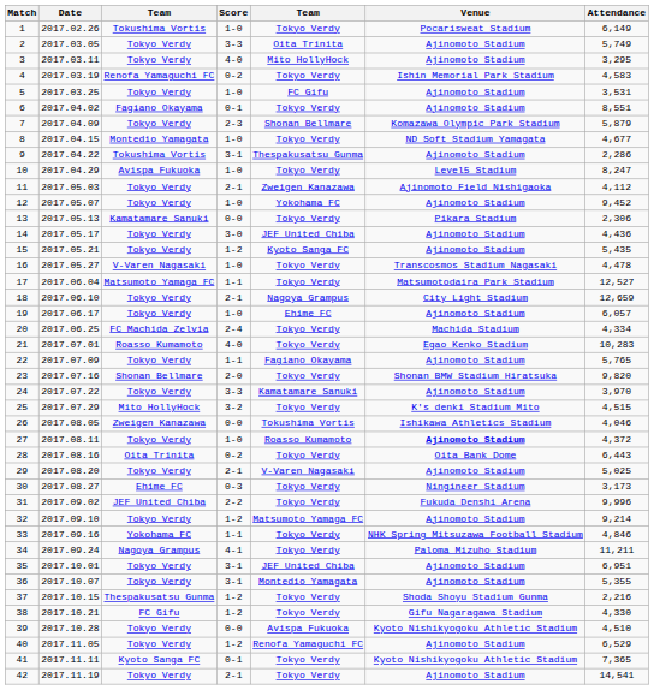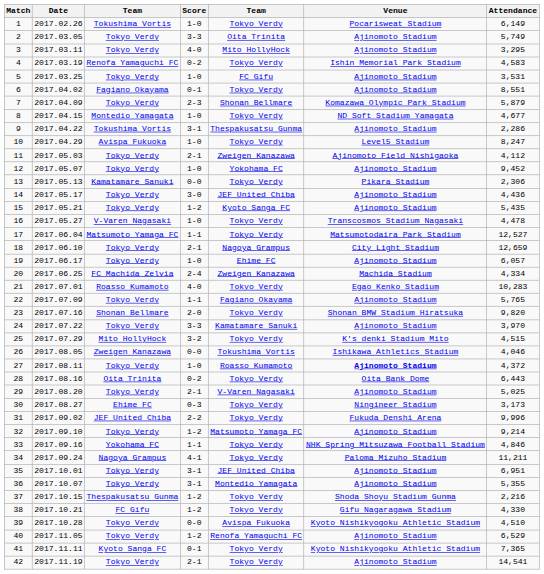 <table class="wikitable" style="text-align:center;">
 <tr>
 <th>Match</th>
 <th>Date</th>
 <th>Team</th>
 <th>Score</th>
 <th>Team</th>
 <th>Venue</th>
 <th>Attendance</th>
 </tr>
 <tr>
 <td>1</td>
 <td>2017.02.26</td>
 <td><a href='#'>Tokushima Vortis</a></td>
 <td>1-0</td>
 <td><a href='#'>Tokyo Verdy</a></td>
 <td><a href='#'>Pocarisweat Stadium</a></td>
 <td>6,149</td>
 </tr>
 <tr>
 <td>2</td>
 <td>2017.03.05</td>
 <td><a href='#'>Tokyo Verdy</a></td>
 <td>3-3</td>
 <td><a href='#'>Oita Trinita</a></td>
 <td><a href='#'>Ajinomoto Stadium</a></td>
 <td>5,749</td>
 </tr>
 <tr>
 <td>3</td>
 <td>2017.03.11</td>
 <td><a href='#'>Tokyo Verdy</a></td>
 <td>4-0</td>
 <td><a href='#'>Mito HollyHock</a></td>
 <td><a href='#'>Ajinomoto Stadium</a></td>
 <td>3,295</td>
 </tr>
 <tr>
 <td>4</td>
 <td>2017.03.19</td>
 <td><a href='#'>Renofa Yamaguchi FC</a></td>
 <td>0-2</td>
 <td><a href='#'>Tokyo Verdy</a></td>
 <td><a href='#'>Ishin Memorial Park Stadium</a></td>
 <td>4,583</td>
 </tr>
 <tr>
 <td>5</td>
 <td>2017.03.25</td>
 <td><a href='#'>Tokyo Verdy</a></td>
 <td>1-0</td>
 <td><a href='#'>FC Gifu</a></td>
 <td><a href='#'>Ajinomoto Stadium</a></td>
 <td>3,531</td>
 </tr>
 <tr>
 <td>6</td>
 <td>2017.04.02</td>
 <td><a href='#'>Fagiano Okayama</a></td>
 <td>0-1</td>
 <td><a href='#'>Tokyo Verdy</a></td>
 <td><a href='#'>Ajinomoto Stadium</a></td>
 <td>8,551</td>
 </tr>
 <tr>
 <td>7</td>
 <td>2017.04.09</td>
 <td><a href='#'>Tokyo Verdy</a></td>
 <td>2-3</td>
 <td><a href='#'>Shonan Bellmare</a></td>
 <td><a href='#'>Komazawa Olympic Park Stadium</a></td>
 <td>5,879</td>
 </tr>
 <tr>
 <td>8</td>
 <td>2017.04.15</td>
 <td><a href='#'>Montedio Yamagata</a></td>
 <td>1-0</td>
 <td><a href='#'>Tokyo Verdy</a></td>
 <td><a href='#'>ND Soft Stadium Yamagata</a></td>
 <td>4,677</td>
 </tr>
 <tr>
 <td>9</td>
 <td>2017.04.22</td>
 <td><a href='#'>Tokushima Vortis</a></td>
 <td>3-1</td>
 <td><a href='#'>Thespakusatsu Gunma</a></td>
 <td><a href='#'>Ajinomoto Stadium</a></td>
 <td>2,286</td>
 </tr>
 <tr>
 <td>10</td>
 <td>2017.04.29</td>
 <td><a href='#'>Avispa Fukuoka</a></td>
 <td>1-0</td>
 <td><a href='#'>Tokyo Verdy</a></td>
 <td><a href='#'>Level5 Stadium</a></td>
 <td>8,247</td>
 </tr>
 <tr>
 <td>11</td>
 <td>2017.05.03</td>
 <td><a href='#'>Tokyo Verdy</a></td>
 <td>2-1</td>
 <td><a href='#'>Zweigen Kanazawa</a></td>
 <td><a href='#'>Ajinomoto Field Nishigaoka</a></td>
 <td>4,112</td>
 </tr>
 <tr>
 <td>12</td>
 <td>2017.05.07</td>
 <td><a href='#'>Tokyo Verdy</a></td>
 <td>1-0</td>
 <td><a href='#'>Yokohama FC</a></td>
 <td><a href='#'>Ajinomoto Stadium</a></td>
 <td>9,452</td>
 </tr>
 <tr>
 <td>13</td>
 <td>2017.05.13</td>
 <td><a href='#'>Kamatamare Sanuki</a></td>
 <td>0-0</td>
 <td><a href='#'>Tokyo Verdy</a></td>
 <td><a href='#'>Pikara Stadium</a></td>
 <td>2,306</td>
 </tr>
 <tr>
 <td>14</td>
 <td>2017.05.17</td>
 <td><a href='#'>Tokyo Verdy</a></td>
 <td>3-0</td>
 <td><a href='#'>JEF United Chiba</a></td>
 <td><a href='#'>Ajinomoto Stadium</a></td>
 <td>4,436</td>
 </tr>
 <tr>
 <td>15</td>
 <td>2017.05.21</td>
 <td><a href='#'>Tokyo Verdy</a></td>
 <td>1-2</td>
 <td><a href='#'>Kyoto Sanga FC</a></td>
 <td><a href='#'>Ajinomoto Stadium</a></td>
 <td>5,435</td>
 </tr>
 <tr>
 <td>16</td>
 <td>2017.05.27</td>
 <td><a href='#'>V-Varen Nagasaki</a></td>
 <td>1-0</td>
 <td><a href='#'>Tokyo Verdy</a></td>
 <td><a href='#'>Transcosmos Stadium Nagasaki</a></td>
 <td>4,478</td>
 </tr>
 <tr>
 <td>17</td>
 <td>2017.06.04</td>
 <td><a href='#'>Matsumoto Yamaga FC</a></td>
 <td>1-1</td>
 <td><a href='#'>Tokyo Verdy</a></td>
 <td><a href='#'>Matsumotodaira Park Stadium</a></td>
 <td>12,527</td>
 </tr>
 <tr>
 <td>18</td>
 <td>2017.06.10</td>
 <td><a href='#'>Tokyo Verdy</a></td>
 <td>2-1</td>
 <td><a href='#'>Nagoya Grampus</a></td>
 <td><a href='#'>City Light Stadium</a></td>
 <td>12,659</td>
 </tr>
 <tr>
 <td>19</td>
 <td>2017.06.17</td>
 <td><a href='#'>Tokyo Verdy</a></td>
 <td>1-0</td>
 <td><a href='#'>Ehime FC</a></td>
 <td><a href='#'>Ajinomoto Stadium</a></td>
 <td>6,057</td>
 </tr>
 <tr>
 <td>20</td>
 <td>2017.06.25</td>
 <td><a href='#'>FC Machida Zelvia</a></td>
 <td>2-4</td>
-<td><a href='#'>Tokyo Verdy</a></td>
+<td><a href='#'>Zweigen Kanazawa</a></td>
 <td><a href='#'>Machida Stadium</a></td>
 <td>4,334</td>
 </tr>
 <tr>
 <td>21</td>
 <td>2017.07.01</td>
 <td><a href='#'>Roasso Kumamoto</a></td>
 <td>4-0</td>
 <td><a href='#'>Tokyo Verdy</a></td>
 <td><a href='#'>Egao Kenko Stadium</a></td>
 <td>10,283</td>
 </tr>
 <tr>
 <td>22</td>
 <td>2017.07.09</td>
 <td><a href='#'>Tokyo Verdy</a></td>
 <td>1-1</td>
 <td><a href='#'>Fagiano Okayama</a></td>
 <td><a href='#'>Ajinomoto Stadium</a></td>
 <td>5,765</td>
 </tr>
 <tr>
 <td>23</td>
 <td>2017.07.16</td>
 <td><a href='#'>Shonan Bellmare</a></td>
 <td>2-0</td>
 <td><a href='#'>Tokyo Verdy</a></td>
 <td><a href='#'>Shonan BMW Stadium Hiratsuka</a></td>
 <td>9,820</td>
 </tr>
 <tr>
 <td>24</td>
 <td>2017.07.22</td>
 <td><a href='#'>Tokyo Verdy</a></td>
 <td>3-3</td>
 <td><a href='#'>Kamatamare Sanuki</a></td>
 <td><a href='#'>Ajinomoto Stadium</a></td>
 <td>3,970</td>
 </tr>
 <tr>
 <td>25</td>
 <td>2017.07.29</td>
 <td><a href='#'>Mito HollyHock</a></td>
 <td>3-2</td>
 <td><a href='#'>Tokyo Verdy</a></td>
 <td><a href='#'>K's denki Stadium Mito</a></td>
 <td>4,515</td>
 </tr>
 <tr>
 <td>26</td>
 <td>2017.08.05</td>
 <td><a href='#'>Zweigen Kanazawa</a></td>
 <td>0-0</td>
 <td><a href='#'>Tokushima Vortis</a></td>
 <td><a href='#'>Ishikawa Athletics Stadium</a></td>
 <td>4,046</td>
 </tr>
 <tr>
 <td>27</td>
 <td>2017.08.11</td>
 <td><a href='#'>Tokyo Verdy</a></td>
 <td>1-0</td>
 <td><a href='#'>Roasso Kumamoto</a></td>
 <td><strong><a href='#'>Ajinomoto Stadium</a></strong></td>
 <td>4,372</td>
 </tr>
 <tr>
 <td>28</td>
 <td>2017.08.16</td>
 <td><a href='#'>Oita Trinita</a></td>
 <td>0-2</td>
 <td><a href='#'>Tokyo Verdy</a></td>
 <td><a href='#'>Oita Bank Dome</a></td>
 <td>6,443</td>
 </tr>
 <tr>
 <td>29</td>
 <td>2017.08.20</td>
 <td><a href='#'>Tokyo Verdy</a></td>
 <td>2-1</td>
 <td><a href='#'>V-Varen Nagasaki</a></td>
 <td><a href='#'>Ajinomoto Stadium</a></td>
 <td>5,025</td>
 </tr>
 <tr>
 <td>30</td>
 <td>2017.08.27</td>
 <td><a href='#'>Ehime FC</a></td>
 <td>0-3</td>
 <td><a href='#'>Tokyo Verdy</a></td>
 <td><a href='#'>Ningineer Stadium</a></td>
 <td>3,173</td>
 </tr>
 <tr>
 <td>31</td>
 <td>2017.09.02</td>
 <td><a href='#'>JEF United Chiba</a></td>
 <td>2-2</td>
 <td><a href='#'>Tokyo Verdy</a></td>
 <td><a href='#'>Fukuda Denshi Arena</a></td>
 <td>9,996</td>
 </tr>
 <tr>
 <td>32</td>
 <td>2017.09.10</td>
 <td><a href='#'>Tokyo Verdy</a></td>
 <td>1-2</td>
 <td><a href='#'>Matsumoto Yamaga FC</a></td>
 <td><a href='#'>Ajinomoto Stadium</a></td>
 <td>9,214</td>
 </tr>
 <tr>
 <td>33</td>
 <td>2017.09.16</td>
 <td><a href='#'>Yokohama FC</a></td>
 <td>1-1</td>
 <td><a href='#'>Tokyo Verdy</a></td>
 <td><a href='#'>NHK Spring Mitsuzawa Football Stadium</a></td>
 <td>4,846</td>
 </tr>
 <tr>
 <td>34</td>
 <td>2017.09.24</td>
 <td><a href='#'>Nagoya Grampus</a></td>
 <td>4-1</td>
 <td><a href='#'>Tokyo Verdy</a></td>
 <td><a href='#'>Paloma Mizuho Stadium</a></td>
 <td>11,211</td>
 </tr>
 <tr>
 <td>35</td>
 <td>2017.10.01</td>
 <td><a href='#'>Tokyo Verdy</a></td>
 <td>3-1</td>
 <td><a href='#'>JEF United Chiba</a></td>
 <td><a href='#'>Ajinomoto Stadium</a></td>
 <td>6,951</td>
 </tr>
 <tr>
 <td>36</td>
 <td>2017.10.07</td>
 <td><a href='#'>Tokyo Verdy</a></td>
 <td>3-1</td>
 <td><a href='#'>Montedio Yamagata</a></td>
 <td><a href='#'>Ajinomoto Stadium</a></td>
 <td>5,355</td>
 </tr>
 <tr>
 <td>37</td>
 <td>2017.10.15</td>
 <td><a href='#'>Thespakusatsu Gunma</a></td>
 <td>1-2</td>
 <td><a href='#'>Tokyo Verdy</a></td>
 <td><a href='#'>Shoda Shoyu Stadium Gunma</a></td>
 <td>2,216</td>
 </tr>
 <tr>
 <td>38</td>
 <td>2017.10.21</td>
 <td><a href='#'>FC Gifu</a></td>
 <td>1-2</td>
 <td><a href='#'>Tokyo Verdy</a></td>
 <td><a href='#'>Gifu Nagaragawa Stadium</a></td>
 <td>4,330</td>
 </tr>
 <tr>
 <td>39</td>
 <td>2017.10.28</td>
 <td><a href='#'>Tokyo Verdy</a></td>
 <td>0-0</td>
 <td><a href='#'>Avispa Fukuoka</a></td>
 <td><a href='#'>Kyoto Nishikyogoku Athletic Stadium</a></td>
 <td>4,510</td>
 </tr>
 <tr>
 <td>40</td>
 <td>2017.11.05</td>
 <td><a href='#'>Tokyo Verdy</a></td>
 <td>1-2</td>
 <td><a href='#'>Renofa Yamaguchi FC</a></td>
 <td><a href='#'>Ajinomoto Stadium</a></td>
 <td>6,529</td>
 </tr>
 <tr>
 <td>41</td>
 <td>2017.11.11</td>
 <td><a href='#'>Kyoto Sanga FC</a></td>
 <td>0-1</td>
 <td><a href='#'>Tokyo Verdy</a></td>
 <td><a href='#'>Kyoto Nishikyogoku Athletic Stadium</a></td>
 <td>7,365</td>
 </tr>
 <tr>
 <td>42</td>
 <td>2017.11.19</td>
 <td><a href='#'>Tokyo Verdy</a></td>
 <td>2-1</td>
 <td><a href='#'>Tokyo Verdy</a></td>
 <td><a href='#'>Ajinomoto Stadium</a></td>
 <td>14,541</td>
 </tr>
 </table>
